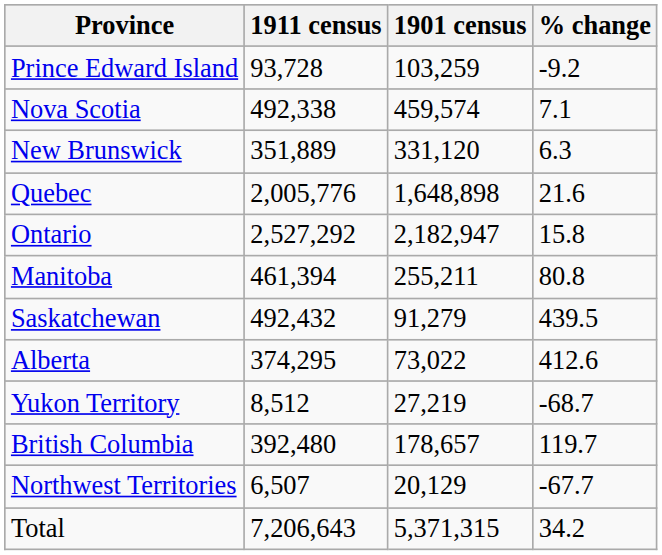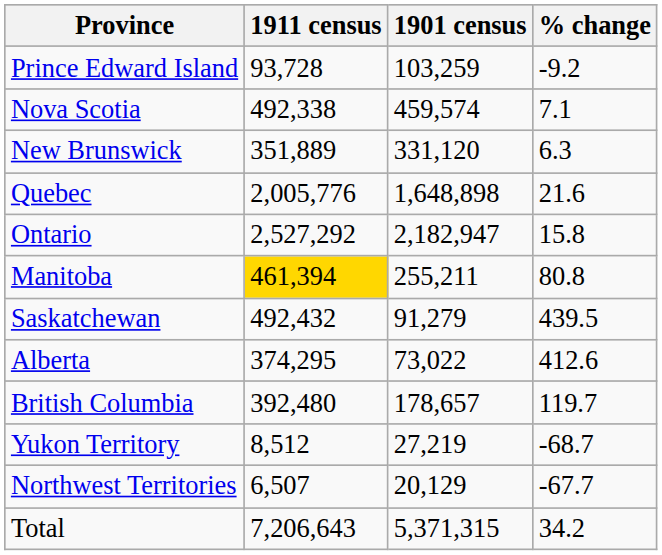 <table class="sortable wikitable">
 <tr>
 <th>Province</th>
 <th>1911 census</th>
 <th>1901 census</th>
 <th>% change</th>
 </tr>
 <tr>
 <td><a href='#'>Prince Edward Island</a></td>
 <td>93,728</td>
 <td>103,259</td>
 <td>-9.2</td>
 </tr>
 <tr>
 <td><a href='#'>Nova Scotia</a></td>
 <td>492,338</td>
 <td>459,574</td>
 <td>7.1</td>
 </tr>
 <tr>
 <td><a href='#'>New Brunswick</a></td>
 <td>351,889</td>
 <td>331,120</td>
 <td>6.3</td>
 </tr>
 <tr>
 <td><a href='#'>Quebec</a></td>
 <td>2,005,776</td>
 <td>1,648,898</td>
 <td>21.6</td>
 </tr>
 <tr>
 <td><a href='#'>Ontario</a></td>
 <td>2,527,292</td>
 <td>2,182,947</td>
 <td>15.8</td>
 </tr>
 <tr>
 <td><a href='#'>Manitoba</a></td>
-<td>461,394</td>
+<td style="background: gold;">461,394</td>
 <td>255,211</td>
 <td>80.8</td>
 </tr>
 <tr>
 <td><a href='#'>Saskatchewan</a></td>
 <td>492,432</td>
 <td>91,279</td>
 <td>439.5</td>
 </tr>
 <tr>
 <td><a href='#'>Alberta</a></td>
 <td>374,295</td>
 <td>73,022</td>
 <td>412.6</td>
 </tr>
 <tr>
+<td><a href='#'>British Columbia</a></td>
+<td>392,480</td>
+<td>178,657</td>
+<td>119.7</td>
+</tr>
+<tr>
 <td><a href='#'>Yukon Territory</a></td>
 <td>8,512</td>
 <td>27,219</td>
 <td>-68.7</td>
-</tr>
-<tr>
-<td><a href='#'>British Columbia</a></td>
-<td>392,480</td>
-<td>178,657</td>
-<td>119.7</td>
 </tr>
 <tr>
 <td><a href='#'>Northwest Territories</a></td>
 <td>6,507</td>
 <td>20,129</td>
 <td>-67.7</td>
 </tr>
 <tr>
 <td>Total</td>
 <td>7,206,643</td>
 <td>5,371,315</td>
 <td>34.2</td>
 </tr>
 </table>
